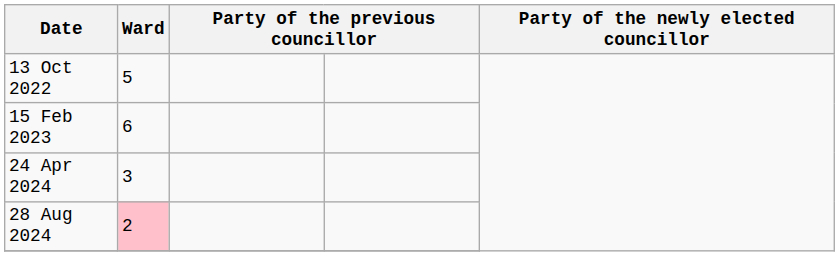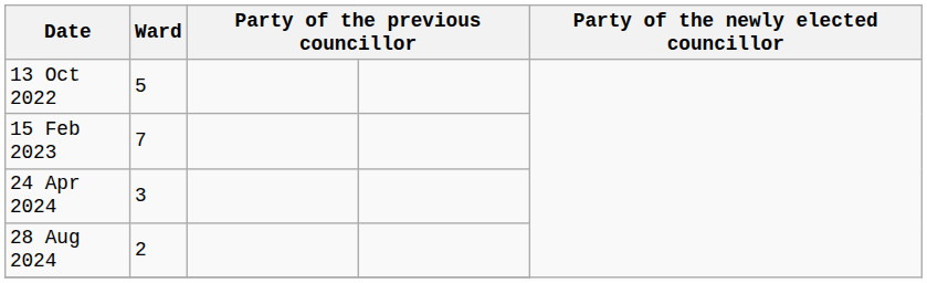 <table class="wikitable">
 <tr>
 <th>Date</th>
 <th>Ward</th>
 <th colspan=2>Party of the previous councillor</th>
 <th colspan=2>Party of the newly elected councillor</th>
 </tr>
 <tr>
 <td>13 Oct 2022</td>
 <td>5</td>
 <td></td>
 <td></td>
 </tr>
 <tr>
 <td>15 Feb 2023</td>
-<td>6</td>
+<td>7</td>
 <td></td>
 <td></td>
 </tr>
 <tr>
 <td>24 Apr 2024</td>
 <td>3</td>
 <td></td>
 <td></td>
 </tr>
 <tr>
 <td>28 Aug 2024</td>
-<td style="background: pink;">2</td>
+<td>2</td>
 <td></td>
 <td></td>
 </tr>
 <tr>
 </tr>
 </table>
